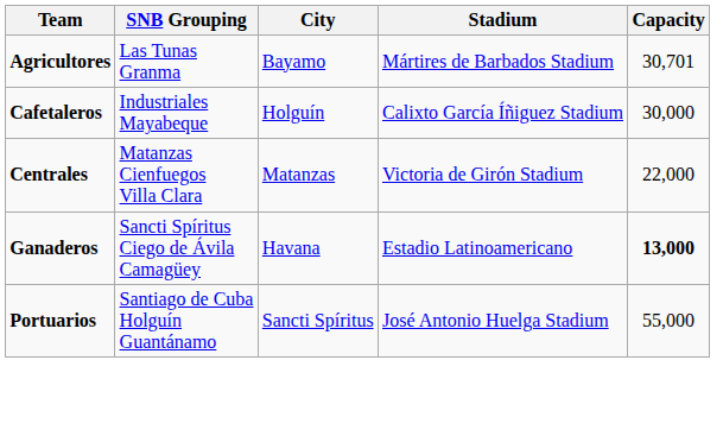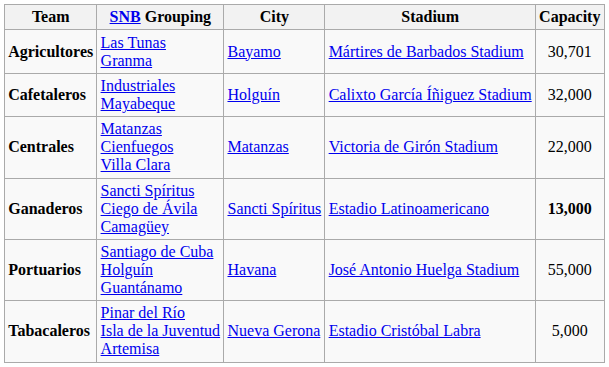 <table class="wikitable sortable">
 <tr>
 <th>Team</th>
 <th><a href='#'>SNB</a> Grouping</th>
 <th>City</th>
 <th>Stadium</th>
 <th>Capacity</th>
 </tr>
 <tr>
 <td><strong>Agricultores</strong></td>
 <td><a href='#'>Las Tunas</a><br><a href='#'>Granma</a></td>
 <td><a href='#'>Bayamo</a></td>
 <td><a href='#'>Mártires de Barbados Stadium</a></td>
 <td align="center">30,701</td>
 </tr>
 <tr>
 <td><strong>Cafetaleros</strong></td>
 <td><a href='#'>Industriales</a><br><a href='#'>Mayabeque</a></td>
 <td><a href='#'>Holguín</a></td>
 <td><a href='#'>Calixto García Íñiguez Stadium</a></td>
-<td align="center">30,000</td>
+<td align="center">32,000</td>
 </tr>
 <tr>
 <td><strong>Centrales</strong></td>
 <td><a href='#'>Matanzas</a><br><a href='#'>Cienfuegos</a><br><a href='#'>Villa Clara</a></td>
 <td><a href='#'>Matanzas</a></td>
 <td><a href='#'>Victoria de Girón Stadium</a></td>
 <td align="center">22,000</td>
 </tr>
 <tr>
 <td><strong>Ganaderos</strong></td>
 <td><a href='#'>Sancti Spíritus</a><br><a href='#'>Ciego de Ávila</a><br><a href='#'>Camagüey</a></td>
-<td><a href='#'>Havana</a></td>
+<td><a href='#'>Sancti Spíritus</a></td>
 <td><a href='#'>Estadio Latinoamericano</a></td>
 <td align="center"><strong>13,000</strong></td>
 </tr>
 <tr>
 <td><strong>Portuarios</strong></td>
 <td><a href='#'>Santiago de Cuba</a><br><a href='#'>Holguín</a><br><a href='#'>Guantánamo</a></td>
-<td><a href='#'>Sancti Spíritus</a></td>
+<td><a href='#'>Havana</a></td>
 <td><a href='#'>José Antonio Huelga Stadium</a></td>
 <td align="center">55,000</td>
 </tr>
+<tr>
+<td><strong>Tabacaleros</strong></td>
+<td><a href='#'>Pinar del Río</a><br><a href='#'>Isla de la Juventud</a><br><a href='#'>Artemisa</a></td>
+<td><a href='#'>Nueva Gerona</a></td>
+<td><a href='#'>Estadio Cristóbal Labra</a></td>
+<td align="center">5,000</td>
+</tr>
 </table>
